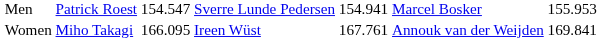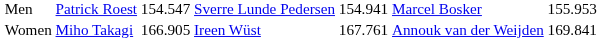 <table>
 <tr>
 <td>Men<br></td>
 <td><a href='#'>Patrick Roest</a><br></td>
 <td>154.547</td>
 <td><a href='#'>Sverre Lunde Pedersen</a><br></td>
 <td>154.941</td>
 <td><a href='#'>Marcel Bosker</a><br></td>
 <td>155.953</td>
 </tr>
 <tr>
 <td>Women<br></td>
 <td><a href='#'>Miho Takagi</a><br></td>
-<td>166.095</td>
+<td>166.905</td>
 <td><a href='#'>Ireen Wüst</a><br></td>
 <td>167.761</td>
 <td><a href='#'>Annouk van der Weijden</a><br></td>
 <td>169.841</td>
 </tr>
 </table>
